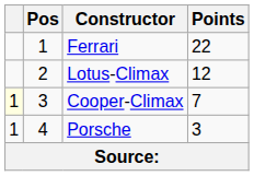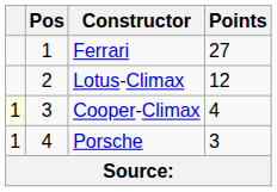 <table class="wikitable" style="font-size: 95%;">
 <tr>
 <th></th>
 <th>Pos</th>
 <th>Constructor</th>
 <th>Points</th>
 </tr>
 <tr>
 <td align="left"></td>
 <td align="center">1</td>
 <td> <a href='#'>Ferrari</a></td>
-<td align="left">22</td>
+<td align="left">27</td>
 </tr>
 <tr>
 <td align="left"></td>
 <td align="center">2</td>
 <td> <a href='#'>Lotus</a>-<a href='#'>Climax</a></td>
 <td align="left">12</td>
 </tr>
 <tr>
 <td align="left" style="background: lightyellow;"> 1</td>
 <td align="center">3</td>
 <td> <a href='#'>Cooper</a>-<a href='#'>Climax</a></td>
-<td align="left">7</td>
+<td align="left">4</td>
 </tr>
 <tr>
 <td align="left"> 1</td>
 <td align="center">4</td>
 <td> <a href='#'>Porsche</a></td>
 <td align="left">3</td>
 </tr>
 <tr>
 <th colspan=4>Source: </th>
 </tr>
 </table>
